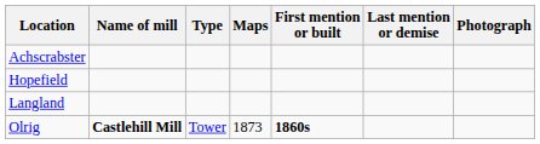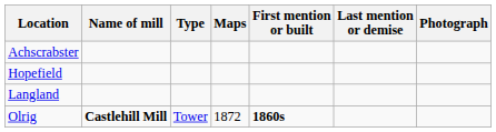 <table class="wikitable">
 <tr>
 <th>Location</th>
 <th>Name of mill</th>
 <th>Type</th>
 <th>Maps</th>
 <th>First mention<br>or built</th>
 <th>Last mention<br> or demise</th>
 <th>Photograph</th>
 </tr>
 <tr>
 <td><a href='#'>Achscrabster</a></td>
 <td></td>
 <td></td>
 <td></td>
 <td></td>
 <td></td>
 <td></td>
 </tr>
 <tr>
 <td><a href='#'>Hopefield</a></td>
 <td></td>
 <td></td>
 <td></td>
 <td></td>
 <td></td>
 <td></td>
 </tr>
 <tr>
 <td><a href='#'>Langland</a></td>
 <td></td>
 <td></td>
 <td></td>
 <td></td>
 <td></td>
 <td></td>
 </tr>
 <tr>
 <td><a href='#'>Olrig</a></td>
 <td><strong>Castlehill Mill</strong><br></td>
 <td><a href='#'>Tower</a></td>
-<td>1873</td>
+<td>1872</td>
 <td><strong>1860s</strong></td>
 <td></td>
 <td></td>
 </tr>
 </table>
